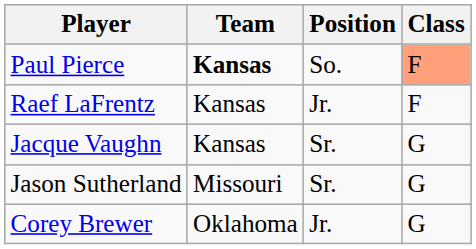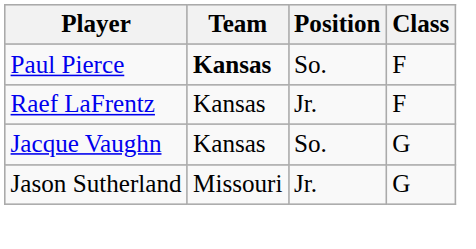 <table class="wikitable">
 <tr>
 <th>Player</th>
 <th>Team</th>
 <th>Position</th>
 <th>Class</th>
 </tr>
 <tr>
 <td><a href='#'>Paul Pierce</a></td>
 <td><strong>Kansas</strong></td>
 <td>So.</td>
-<td style="background: lightsalmon;">F</td>
+<td>F</td>
 </tr>
 <tr>
 <td><a href='#'>Raef LaFrentz</a></td>
 <td>Kansas</td>
 <td>Jr.</td>
 <td>F</td>
 </tr>
 <tr>
 <td><a href='#'>Jacque Vaughn</a></td>
 <td>Kansas</td>
-<td>Sr.</td>
+<td>So.</td>
 <td>G</td>
 </tr>
 <tr>
 <td>Jason Sutherland</td>
 <td>Missouri</td>
-<td>Sr.</td>
-<td>G</td>
-</tr>
-<tr>
-<td><a href='#'>Corey Brewer</a></td>
-<td>Oklahoma</td>
 <td>Jr.</td>
 <td>G</td>
 </tr>
 </table>
